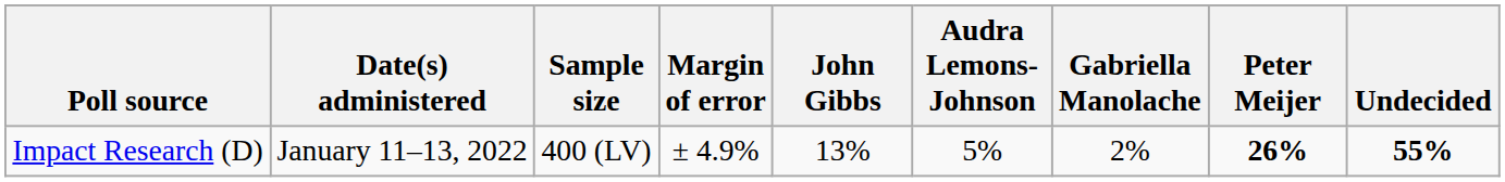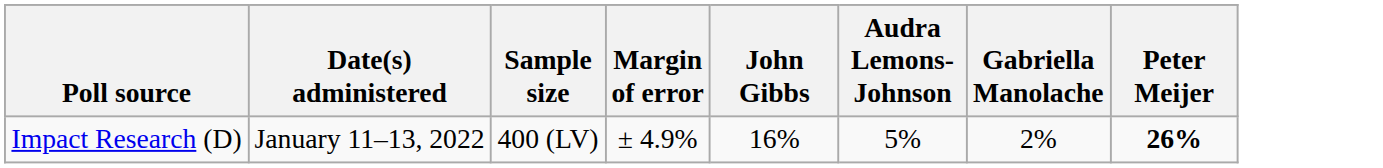 <table class="wikitable" style="font-size:90%;text-align:center;">
 <tr style="vertical-align:bottom">
 <th>Poll source</th>
 <th>Date(s)<br>administered</th>
 <th>Sample<br>size</th>
 <th>Margin<br>of error</th>
 <th style="width:60px;">John<br>Gibbs</th>
 <th style="width:60px;">Audra<br>Lemons-Johnson</th>
 <th style="width:60px;">Gabriella<br>Manolache</th>
 <th style="width:60px;">Peter<br>Meijer</th>
-<th>Undecided</th>
 </tr>
 <tr>
 <td style="text-align:left;"><a href='#'>Impact Research</a> (D)</td>
 <td>January 11–13, 2022</td>
 <td>400 (LV)</td>
 <td>± 4.9%</td>
-<td>13%</td>
+<td>16%</td>
 <td>5%</td>
 <td>2%</td>
 <td><strong>26%</strong></td>
-<td><strong>55%</strong></td>
 </tr>
 </table>
